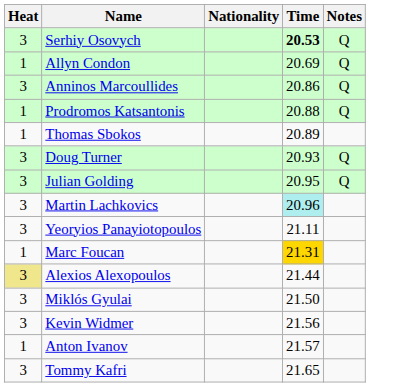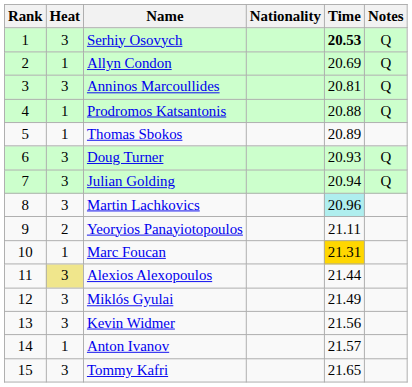 <table class="wikitable sortable" style="text-align:center">
 <tr>
+<th>Rank</th>
 <th>Heat</th>
 <th>Name</th>
 <th>Nationality</th>
 <th>Time</th>
 <th>Notes</th>
 </tr>
 <tr bgcolor=ccffcc>
+<td>1</td>
 <td>3</td>
 <td align="left"><a href='#'>Serhiy Osovych</a></td>
 <td align=left></td>
 <td><strong>20.53</strong></td>
 <td>Q</td>
 </tr>
 <tr bgcolor=ccffcc>
+<td>2</td>
 <td>1</td>
 <td align="left"><a href='#'>Allyn Condon</a></td>
 <td align=left></td>
 <td>20.69</td>
 <td>Q</td>
 </tr>
 <tr bgcolor=ccffcc>
 <td>3</td>
+<td>3</td>
 <td align="left"><a href='#'>Anninos Marcoullides</a></td>
 <td align=left></td>
-<td>20.86</td>
+<td>20.81</td>
 <td>Q</td>
 </tr>
 <tr bgcolor=ccffcc>
+<td>4</td>
 <td>1</td>
 <td align="left"><a href='#'>Prodromos Katsantonis</a></td>
 <td align=left></td>
 <td>20.88</td>
 <td>Q</td>
 </tr>
 <tr>
+<td>5</td>
 <td>1</td>
 <td align="left"><a href='#'>Thomas Sbokos</a></td>
 <td align=left></td>
 <td>20.89</td>
 <td></td>
 </tr>
 <tr bgcolor=ccffcc>
+<td>6</td>
 <td>3</td>
 <td align="left"><a href='#'>Doug Turner</a></td>
 <td align=left></td>
 <td>20.93</td>
 <td>Q</td>
 </tr>
 <tr bgcolor=ccffcc>
+<td>7</td>
 <td>3</td>
 <td align="left"><a href='#'>Julian Golding</a></td>
 <td align=left></td>
-<td>20.95</td>
+<td>20.94</td>
 <td>Q</td>
 </tr>
 <tr>
+<td>8</td>
 <td>3</td>
 <td align="left"><a href='#'>Martin Lachkovics</a></td>
 <td align=left></td>
 <td style="background: paleturquoise;">20.96</td>
 <td></td>
 </tr>
 <tr>
-<td>3</td>
+<td>9</td>
+<td>2</td>
 <td align="left"><a href='#'>Yeoryios Panayiotopoulos</a></td>
 <td align=left></td>
 <td>21.11</td>
 <td></td>
 </tr>
 <tr>
+<td>10</td>
 <td>1</td>
 <td align="left"><a href='#'>Marc Foucan</a></td>
 <td align=left></td>
 <td style="background: gold;">21.31</td>
 <td></td>
 </tr>
 <tr>
+<td>11</td>
 <td style="background: khaki;">3</td>
 <td align="left"><a href='#'>Alexios Alexopoulos</a></td>
 <td align=left></td>
 <td>21.44</td>
 <td></td>
 </tr>
 <tr>
+<td>12</td>
 <td>3</td>
 <td align="left"><a href='#'>Miklós Gyulai</a></td>
 <td align=left></td>
-<td>21.50</td>
+<td>21.49</td>
 <td></td>
 </tr>
 <tr>
+<td>13</td>
 <td>3</td>
 <td align="left"><a href='#'>Kevin Widmer</a></td>
 <td align=left></td>
 <td>21.56</td>
 <td></td>
 </tr>
 <tr>
+<td>14</td>
 <td>1</td>
 <td align="left"><a href='#'>Anton Ivanov</a></td>
 <td align=left></td>
 <td>21.57</td>
 <td></td>
 </tr>
 <tr>
+<td>15</td>
 <td>3</td>
 <td align="left"><a href='#'>Tommy Kafri</a></td>
 <td align=left></td>
 <td>21.65</td>
 <td></td>
 </tr>
 </table>
